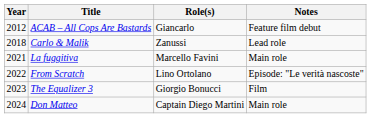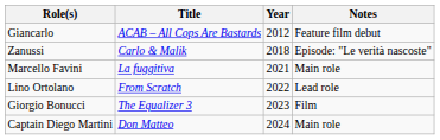 <table class="wikitable plainrowheaders sortable">
 <tr>
+<th scope="col">Role(s)</th>
+<th scope="col">Title</th>
 <th scope="col">Year</th>
-<th scope="col">Title</th>
-<th scope="col">Role(s)</th>
 <th scope="col" class="unsortable">Notes</th>
 </tr>
 <tr>
+<td>Giancarlo</td>
+<td><em><a href='#'>ACAB – All Cops Are Bastards</a></em></td>
 <td>2012</td>
-<td><em><a href='#'>ACAB – All Cops Are Bastards</a></em></td>
-<td>Giancarlo</td>
 <td>Feature film debut</td>
 </tr>
 <tr>
+<td>Zanussi</td>
+<td><em><a href='#'>Carlo & Malik</a></em></td>
 <td>2018</td>
-<td><em><a href='#'>Carlo & Malik</a></em></td>
-<td>Zanussi</td>
+<td>Episode: "Le verità nascoste"</td>
+</tr>
+<tr>
+<td>Marcello Favini</td>
+<td><em><a href='#'>La fuggitiva</a></em></td>
+<td>2021</td>
+<td>Main role</td>
+</tr>
+<tr>
+<td>Lino Ortolano</td>
+<td><em><a href='#'>From Scratch</a></em></td>
+<td>2022</td>
 <td>Lead role</td>
 </tr>
 <tr>
-<td>2021</td>
-<td><em><a href='#'>La fuggitiva</a></em></td>
-<td>Marcello Favini</td>
-<td>Main role</td>
-</tr>
-<tr>
-<td>2022</td>
-<td><em><a href='#'>From Scratch</a></em></td>
-<td>Lino Ortolano</td>
-<td>Episode: "Le verità nascoste"</td>
-</tr>
-<tr>
+<td>Giorgio Bonucci</td>
+<td><em><a href='#'>The Equalizer 3</a></em></td>
 <td>2023</td>
-<td><em><a href='#'>The Equalizer 3</a></em></td>
-<td>Giorgio Bonucci</td>
 <td>Film</td>
 </tr>
 <tr>
+<td>Captain Diego Martini</td>
+<td><em><a href='#'>Don Matteo</a></em></td>
 <td>2024</td>
-<td><em><a href='#'>Don Matteo</a></em></td>
-<td>Captain Diego Martini</td>
 <td>Main role</td>
 </tr>
 </table>
